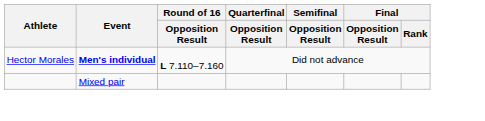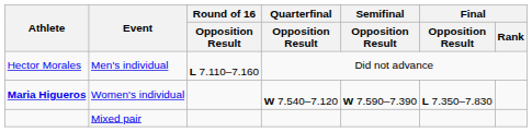 <table class=wikitable style=font-size:90%;text-align:center>
 <tr>
 <th rowspan="2">Athlete</th>
 <th rowspan="2">Event</th>
 <th>Round of 16</th>
 <th>Quarterfinal</th>
 <th>Semifinal</th>
 <th colspan="2">Final</th>
 </tr>
 <tr>
 <th>Opposition<br>Result</th>
 <th>Opposition<br>Result</th>
 <th>Opposition<br>Result</th>
 <th>Opposition<br>Result</th>
 <th>Rank</th>
 </tr>
 <tr>
 <td align="left"><a href='#'>Hector Morales</a></td>
-<td align="left"><strong><a href='#'>Men's individual</a></strong></td>
+<td align="left"><a href='#'>Men's individual</a></td>
 <td><br><strong>L</strong> 7.110–7.160</td>
 <td colspan="4">Did not advance</td>
+</tr>
+<tr align="center">
+<td align="left"><strong><a href='#'>Maria Higueros</a></strong></td>
+<td align="left"><a href='#'>Women's individual</a></td>
+<td></td>
+<td><br><strong>W</strong> 7.540–7.120</td>
+<td><br><strong>W</strong> 7.590–7.390</td>
+<td><br><strong>L</strong> 7.350–7.830</td>
+<td></td>
 </tr>
 <tr align="center">
 <td align="left"></td>
 <td align="left"><a href='#'>Mixed pair</a></td>
 <td></td>
 <td></td>
 <td></td>
 <td></td>
 <td></td>
 </tr>
 </table>
